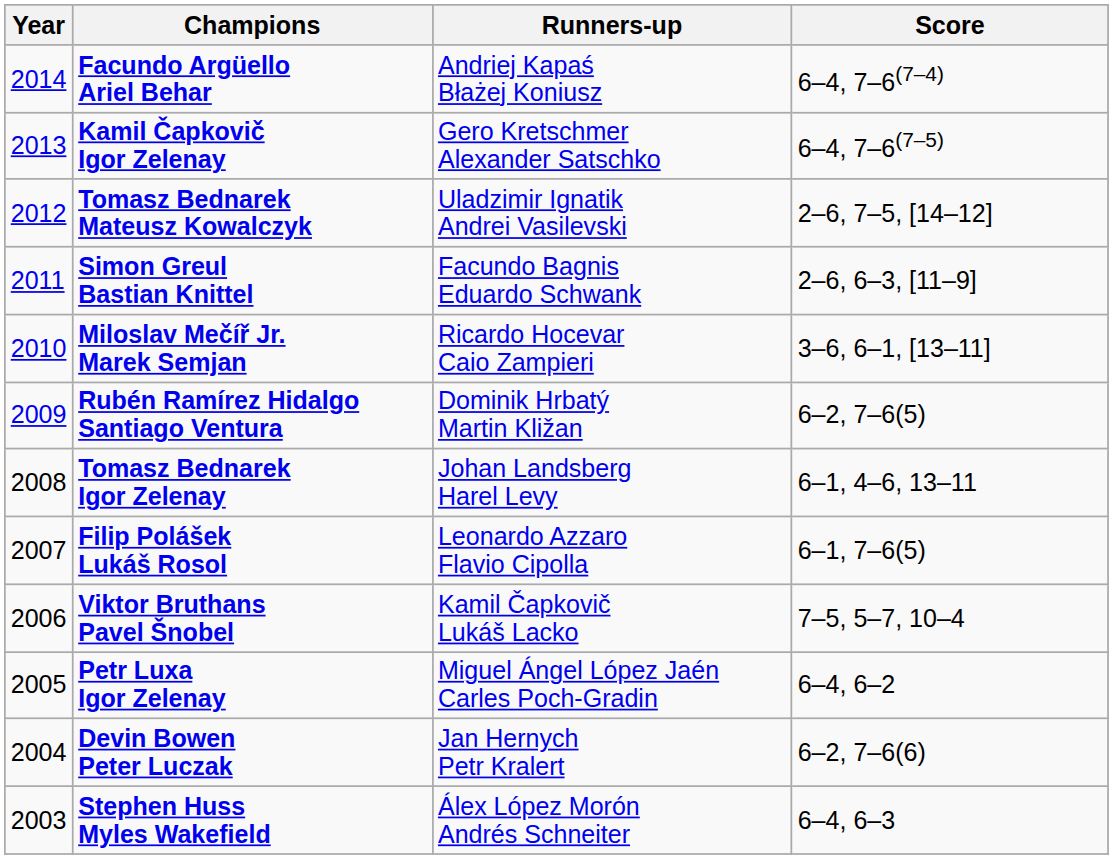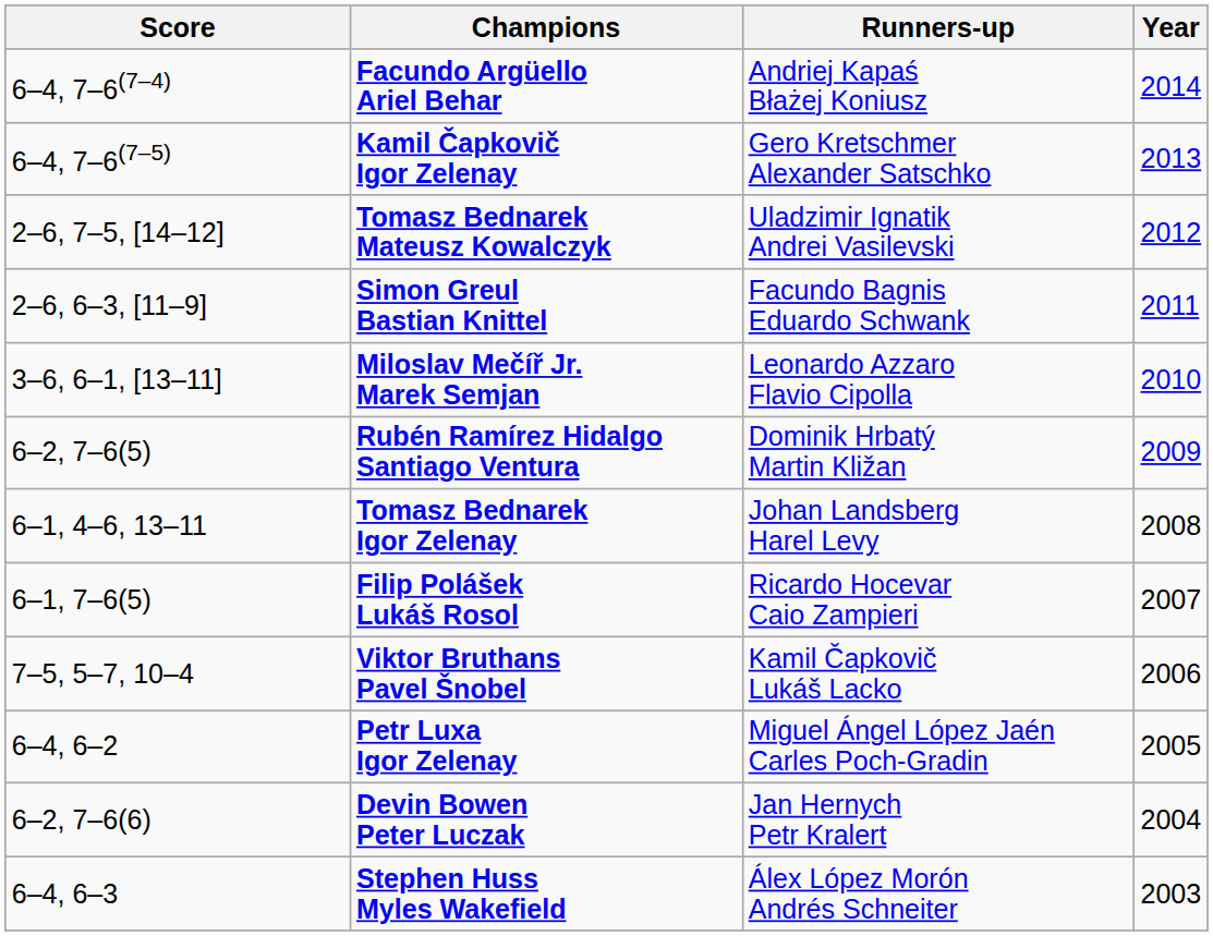 <table class="wikitable" style="font-size:90%">
 <tr>
-<th>Year</th>
+<th width="175">Score</th>
 <th width="200">Champions</th>
 <th width="200">Runners-up</th>
-<th width="175">Score</th>
+<th>Year</th>
 </tr>
 <tr>
-<td><a href='#'>2014</a></td>
+<td>6–4, 7–6<sup>(7–4)</sup></td>
 <td> <strong><a href='#'>Facundo Argüello</a></strong><br> <strong><a href='#'>Ariel Behar</a></strong></td>
 <td> <a href='#'>Andriej Kapaś</a><br> <a href='#'>Błażej Koniusz</a></td>
-<td>6–4, 7–6<sup>(7–4)</sup></td>
+<td><a href='#'>2014</a></td>
 </tr>
 <tr>
-<td><a href='#'>2013</a></td>
+<td>6–4, 7–6<sup>(7–5)</sup></td>
 <td> <strong><a href='#'>Kamil Čapkovič</a></strong><br> <strong><a href='#'>Igor Zelenay</a></strong></td>
 <td> <a href='#'>Gero Kretschmer</a><br> <a href='#'>Alexander Satschko</a></td>
-<td>6–4, 7–6<sup>(7–5)</sup></td>
+<td><a href='#'>2013</a></td>
 </tr>
 <tr>
-<td><a href='#'>2012</a></td>
+<td>2–6, 7–5, [14–12]</td>
 <td> <strong><a href='#'>Tomasz Bednarek</a></strong><br> <strong><a href='#'>Mateusz Kowalczyk</a></strong></td>
 <td> <a href='#'>Uladzimir Ignatik</a><br> <a href='#'>Andrei Vasilevski</a></td>
-<td>2–6, 7–5, [14–12]</td>
+<td><a href='#'>2012</a></td>
 </tr>
 <tr>
-<td><a href='#'>2011</a></td>
+<td>2–6, 6–3, [11–9]</td>
 <td> <strong><a href='#'>Simon Greul</a></strong><br> <strong><a href='#'>Bastian Knittel</a></strong></td>
 <td> <a href='#'>Facundo Bagnis</a><br> <a href='#'>Eduardo Schwank</a></td>
-<td>2–6, 6–3, [11–9]</td>
+<td><a href='#'>2011</a></td>
 </tr>
 <tr>
+<td>3–6, 6–1, [13–11]</td>
+<td> <strong><a href='#'>Miloslav Mečíř Jr.</a></strong><br> <strong><a href='#'>Marek Semjan</a></strong></td>
+<td> <a href='#'>Leonardo Azzaro</a><br> <a href='#'>Flavio Cipolla</a></td>
 <td><a href='#'>2010</a></td>
-<td> <strong><a href='#'>Miloslav Mečíř Jr.</a></strong><br> <strong><a href='#'>Marek Semjan</a></strong></td>
-<td> <a href='#'>Ricardo Hocevar</a><br> <a href='#'>Caio Zampieri</a></td>
-<td>3–6, 6–1, [13–11]</td>
 </tr>
 <tr>
-<td><a href='#'>2009</a></td>
+<td>6–2, 7–6(5)</td>
 <td> <strong><a href='#'>Rubén Ramírez Hidalgo</a></strong><br> <strong><a href='#'>Santiago Ventura</a></strong></td>
 <td> <a href='#'>Dominik Hrbatý</a><br> <a href='#'>Martin Kližan</a></td>
-<td>6–2, 7–6(5)</td>
+<td><a href='#'>2009</a></td>
 </tr>
 <tr>
-<td>2008</td>
+<td>6–1, 4–6, 13–11</td>
 <td> <strong><a href='#'>Tomasz Bednarek</a></strong><br> <strong><a href='#'>Igor Zelenay</a></strong></td>
 <td> <a href='#'>Johan Landsberg</a><br> <a href='#'>Harel Levy</a></td>
-<td>6–1, 4–6, 13–11</td>
+<td>2008</td>
 </tr>
 <tr>
+<td>6–1, 7–6(5)</td>
+<td> <strong><a href='#'>Filip Polášek</a></strong><br> <strong><a href='#'>Lukáš Rosol</a></strong></td>
+<td> <a href='#'>Ricardo Hocevar</a><br> <a href='#'>Caio Zampieri</a></td>
 <td>2007</td>
-<td> <strong><a href='#'>Filip Polášek</a></strong><br> <strong><a href='#'>Lukáš Rosol</a></strong></td>
-<td> <a href='#'>Leonardo Azzaro</a><br> <a href='#'>Flavio Cipolla</a></td>
-<td>6–1, 7–6(5)</td>
 </tr>
 <tr>
-<td>2006</td>
+<td>7–5, 5–7, 10–4</td>
 <td> <strong><a href='#'>Viktor Bruthans</a></strong><br> <strong><a href='#'>Pavel Šnobel</a></strong></td>
 <td> <a href='#'>Kamil Čapkovič</a><br> <a href='#'>Lukáš Lacko</a></td>
-<td>7–5, 5–7, 10–4</td>
+<td>2006</td>
 </tr>
 <tr>
-<td>2005</td>
+<td>6–4, 6–2</td>
 <td> <strong><a href='#'>Petr Luxa</a></strong><br> <strong><a href='#'>Igor Zelenay</a></strong></td>
 <td> <a href='#'>Miguel Ángel López Jaén</a><br> <a href='#'>Carles Poch-Gradin</a></td>
-<td>6–4, 6–2</td>
+<td>2005</td>
 </tr>
 <tr>
-<td>2004</td>
+<td>6–2, 7–6(6)</td>
 <td> <strong><a href='#'>Devin Bowen</a></strong><br> <strong><a href='#'>Peter Luczak</a></strong></td>
 <td> <a href='#'>Jan Hernych</a><br> <a href='#'>Petr Kralert</a></td>
-<td>6–2, 7–6(6)</td>
+<td>2004</td>
 </tr>
 <tr>
-<td>2003</td>
+<td>6–4, 6–3</td>
 <td> <strong><a href='#'>Stephen Huss</a></strong><br> <strong><a href='#'>Myles Wakefield</a></strong></td>
 <td> <a href='#'>Álex López Morón</a><br> <a href='#'>Andrés Schneiter</a></td>
-<td>6–4, 6–3</td>
+<td>2003</td>
 </tr>
 </table>
